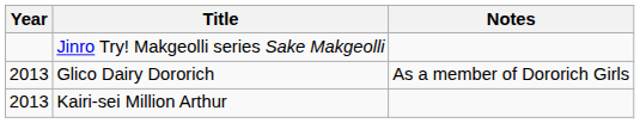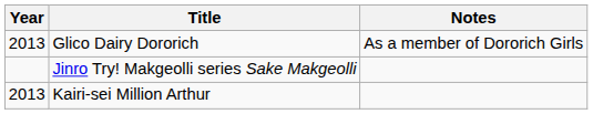 <table class="wikitable">
 <tr>
 <th>Year</th>
 <th>Title</th>
 <th>Notes</th>
+</tr>
+<tr>
+<td>2013</td>
+<td>Glico Dairy Dororich</td>
+<td>As a member of Dororich Girls</td>
 </tr>
 <tr>
 <td></td>
 <td><a href='#'>Jinro</a> Try! Makgeolli series <em>Sake Makgeolli</em></td>
 <td></td>
 </tr>
 <tr>
 <td>2013</td>
-<td>Glico Dairy Dororich</td>
-<td>As a member of Dororich Girls</td>
-</tr>
-<tr>
-<td>2013</td>
 <td>Kairi-sei Million Arthur</td>
 <td></td>
 </tr>
 </table>
